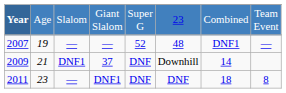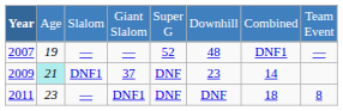 <table class="wikitable" style="font-size:95%; text-align:center; border:grey solid 1px; border-collapse:collapse;" width="50%">
 <tr style="background-color:#369; color:white;">
 <td rowspan="2" colspan="1" width="15%"><strong>Year</strong></td>
 </tr>
 <tr style="background-color:#4180be; color:white;">
 <td width="5%">Age</td>
 <td width="5%">Slalom</td>
 <td width="5%">Giant<br>Slalom</td>
 <td width="5%">Super G</td>
-<td><a href='#'>23</a></td>
+<td width="5%">Downhill</td>
 <td width="5%">Combined</td>
 <td width="5%">Team Event</td>
 </tr>
 <tr style="background-color:#8CB2D8; color:white;">
 </tr>
 <tr>
 <td><a href='#'>2007</a></td>
 <td><em>19</em></td>
 <td><a href='#'>—</a></td>
 <td><a href='#'>—</a></td>
 <td><a href='#'>52</a></td>
 <td><a href='#'>48</a></td>
 <td><a href='#'>DNF1</a></td>
 <td><a href='#'>—</a></td>
 </tr>
 <tr>
 <td><a href='#'>2009</a></td>
-<td><em>21</em></td>
+<td style="background: paleturquoise;"><em>21</em></td>
 <td><a href='#'>DNF1</a></td>
 <td><a href='#'>37</a></td>
 <td><a href='#'>DNF</a></td>
-<td width="5%">Downhill</td>
+<td><a href='#'>23</a></td>
 <td><a href='#'>14</a></td>
 <td></td>
 </tr>
 <tr>
 <td><a href='#'>2011</a></td>
 <td><em>23</em></td>
 <td><a href='#'>—</a></td>
 <td><a href='#'>DNF1</a></td>
 <td><a href='#'>DNF</a></td>
 <td><a href='#'>DNF</a></td>
 <td><a href='#'>18</a></td>
 <td><a href='#'>8</a></td>
 </tr>
 </table>
